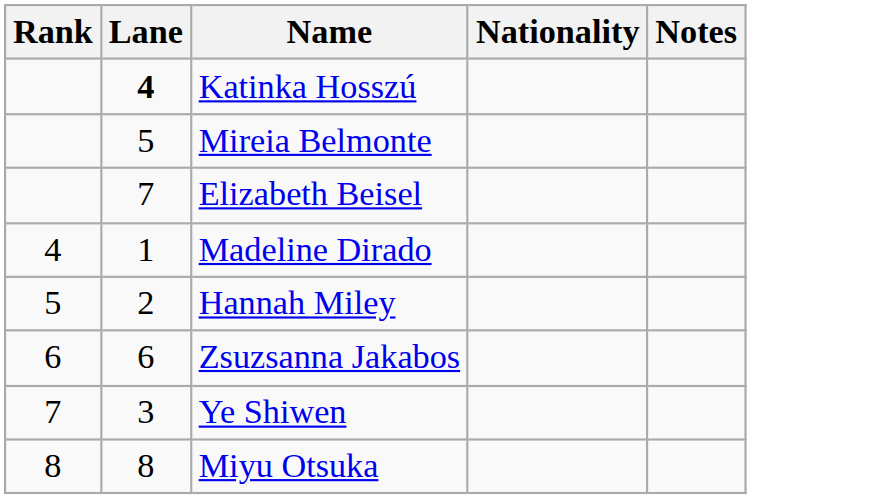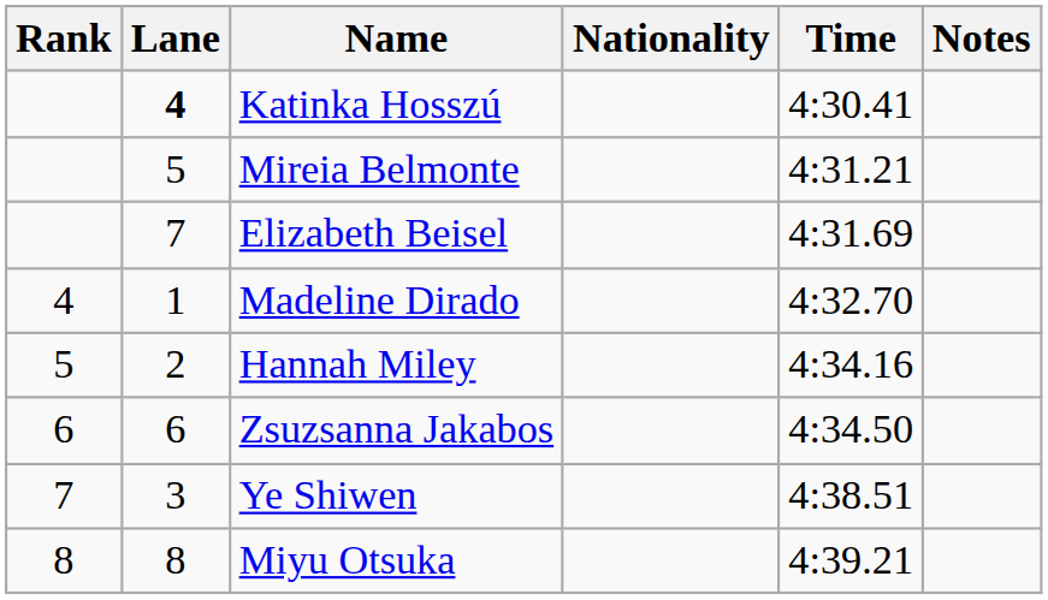 <table class="wikitable sortable" style="text-align:center">
 <tr>
 <th>Rank</th>
 <th>Lane</th>
 <th>Name</th>
 <th>Nationality</th>
+<th>Time</th>
 <th>Notes</th>
 </tr>
 <tr>
 <td></td>
 <td><strong>4</strong></td>
 <td align=left><a href='#'>Katinka Hosszú</a></td>
 <td align=left></td>
+<td>4:30.41</td>
 <td></td>
 </tr>
 <tr>
 <td></td>
 <td>5</td>
 <td align=left><a href='#'>Mireia Belmonte</a></td>
 <td align=left></td>
+<td>4:31.21</td>
 <td></td>
 </tr>
 <tr>
 <td></td>
 <td>7</td>
 <td align=left><a href='#'>Elizabeth Beisel</a></td>
 <td align=left></td>
+<td>4:31.69</td>
 <td></td>
 </tr>
 <tr>
 <td>4</td>
 <td>1</td>
 <td align=left><a href='#'>Madeline Dirado</a></td>
 <td align=left></td>
+<td>4:32.70</td>
 <td></td>
 </tr>
 <tr>
 <td>5</td>
 <td>2</td>
 <td align=left><a href='#'>Hannah Miley</a></td>
 <td align=left></td>
+<td>4:34.16</td>
 <td></td>
 </tr>
 <tr>
 <td>6</td>
 <td>6</td>
 <td align=left><a href='#'>Zsuzsanna Jakabos</a></td>
 <td align=left></td>
+<td>4:34.50</td>
 <td></td>
 </tr>
 <tr>
 <td>7</td>
 <td>3</td>
 <td align=left><a href='#'>Ye Shiwen</a></td>
 <td align=left></td>
+<td>4:38.51</td>
 <td></td>
 </tr>
 <tr>
 <td>8</td>
 <td>8</td>
 <td align=left><a href='#'>Miyu Otsuka</a></td>
 <td align=left></td>
+<td>4:39.21</td>
 <td></td>
 </tr>
 </table>
